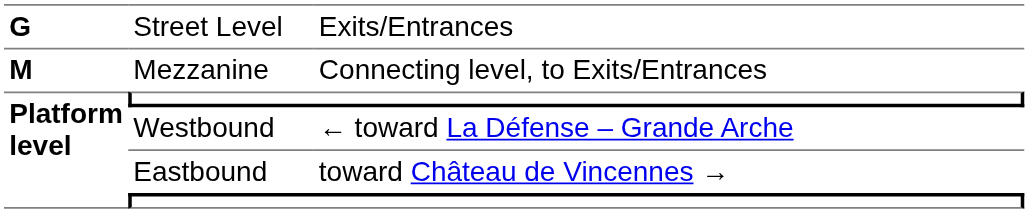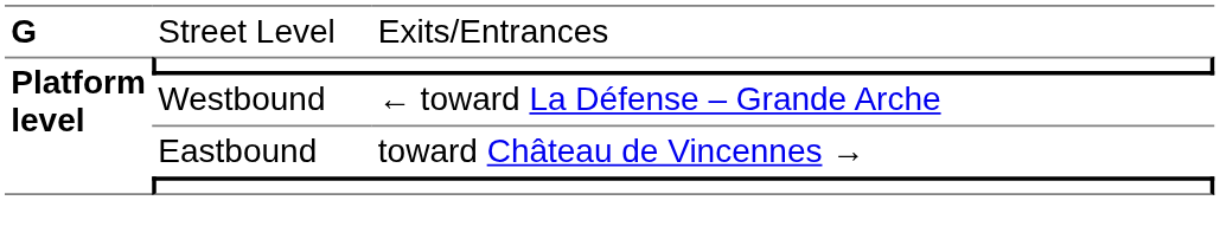 <table border="0" cellspacing="0" cellpadding="3">
 <tr>
 <td style="border-top:solid 1px gray;" width="50" valign="top"><strong>G</strong></td>
 <td style="border-top:solid 1px gray;" width="100" valign="top">Street Level</td>
 <td style="border-top:solid 1px gray;" width="400" valign="top">Exits/Entrances</td>
-</tr>
-<tr>
-<td style="border-top:solid 1px gray;" width="50" valign="top"><strong>M</strong></td>
-<td style="border-top:solid 1px gray;" width="100" valign="top">Mezzanine</td>
-<td style="border-top:solid 1px gray;" width="400" valign="top">Connecting level, to Exits/Entrances</td>
 </tr>
 <tr>
 <td rowspan="4" style="border-top:solid 1px gray;border-bottom:solid 1px gray;" width="50" valign="top"><strong>Platform level</strong></td>
 <td colspan="2" style="border-top:solid 1px gray;border-right:solid 2px black;border-left:solid 2px black;border-bottom:solid 2px black;text-align:center;"></td>
 </tr>
 <tr>
 <td style="border-bottom:solid 1px gray;" width="100">Westbound</td>
 <td style="border-bottom:solid 1px gray;" width="390">←   toward <a href='#'>La Défense – Grande Arche</a> </td>
 </tr>
 <tr>
 <td>Eastbound</td>
 <td>   toward <a href='#'>Château de Vincennes</a>  →</td>
 </tr>
 <tr>
 <td colspan="2" style="border-top:solid 2px black;border-right:solid 2px black;border-left:solid 2px black;border-bottom:solid 1px gray;text-align:center;"></td>
 </tr>
 </table>
